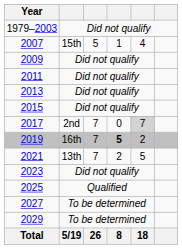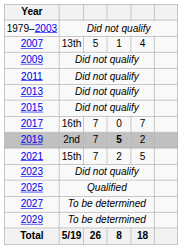 <table class="wikitable" style="text-align: center;">
 <tr>
 <th>Year</th>
 <th></th>
 <th width=30></th>
 <th width=30></th>
 <th width=30></th>
 <th width=30></th>
 </tr>
 <tr>
 <td>1979–<a href='#'>2003</a></td>
 <td colspan=5><em>Did not qualify</em></td>
 </tr>
 <tr>
 <td> <a href='#'>2007</a></td>
-<td>15th</td>
+<td>13th</td>
 <td>5</td>
 <td>1</td>
 <td>4</td>
 <td></td>
 </tr>
 <tr>
 <td> <a href='#'>2009</a></td>
 <td colspan=4><em>Did not qualify</em></td>
 <td></td>
 </tr>
 <tr>
 <td> <a href='#'>2011</a></td>
 <td colspan=4><em>Did not qualify</em></td>
 <td></td>
 </tr>
 <tr>
 <td> <a href='#'>2013</a></td>
 <td colspan=4><em>Did not qualify</em></td>
 <td></td>
 </tr>
 <tr>
 <td> <a href='#'>2015</a></td>
 <td colspan=4><em>Did not qualify</em></td>
 <td></td>
 </tr>
 <tr>
 <td> <a href='#'>2017</a></td>
-<td>2nd </td>
+<td>16th</td>
 <td>7</td>
 <td>0</td>
-<td style="background: lightgrey;">7</td>
+<td>7</td>
 <td></td>
 </tr>
 <tr bgcolor=silver>
 <td> <a href='#'>2019</a></td>
-<td>16th</td>
+<td>2nd </td>
 <td>7</td>
 <td><strong>5</strong></td>
 <td>2</td>
 <td></td>
 </tr>
 <tr>
 <td> <a href='#'>2021</a></td>
-<td>13th</td>
+<td>15th</td>
 <td>7</td>
 <td>2</td>
 <td>5</td>
 <td></td>
 </tr>
 <tr>
 <td> <a href='#'>2023</a></td>
 <td colspan=4><em>Did not qualify</em></td>
 <td></td>
 </tr>
 <tr>
 <td> <a href='#'>2025</a></td>
 <td colspan=4><em>Qualified</em></td>
 <td></td>
 </tr>
 <tr>
 <td> <a href='#'>2027</a></td>
 <td colspan=4><em>To be determined</em></td>
 <td></td>
 </tr>
 <tr>
 <td> <a href='#'>2029</a></td>
 <td colspan=4><em>To be determined</em></td>
 </tr>
 <tr>
 <th>Total</th>
 <th>5/19</th>
 <th>26</th>
 <th>8</th>
 <th>18</th>
 <th></th>
 </tr>
 </table>
